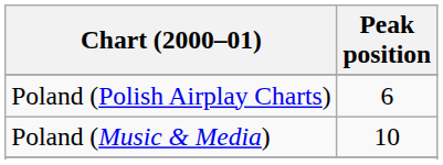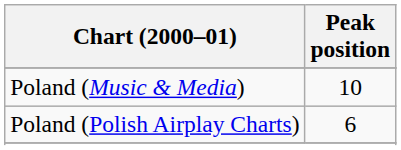 <table class="wikitable sortable">
 <tr>
 <th>Chart (2000–01)</th>
 <th>Peak<br>position</th>
 </tr>
 <tr>
 </tr>
 <tr>
 </tr>
 <tr>
 </tr>
 <tr>
 </tr>
 <tr>
 </tr>
 <tr>
 </tr>
 <tr>
 </tr>
 <tr>
+<td>Poland (<em><a href='#'>Music & Media</a></em>)</td>
+<td align=center>10</td>
+</tr>
+<tr>
 <td>Poland (<a href='#'>Polish Airplay Charts</a>)</td>
 <td align=center>6</td>
-</tr>
-<tr>
-<td>Poland (<em><a href='#'>Music & Media</a></em>)</td>
-<td align=center>10</td>
 </tr>
 <tr>
 </tr>
 <tr>
 </tr>
 <tr>
 </tr>
 </table>
